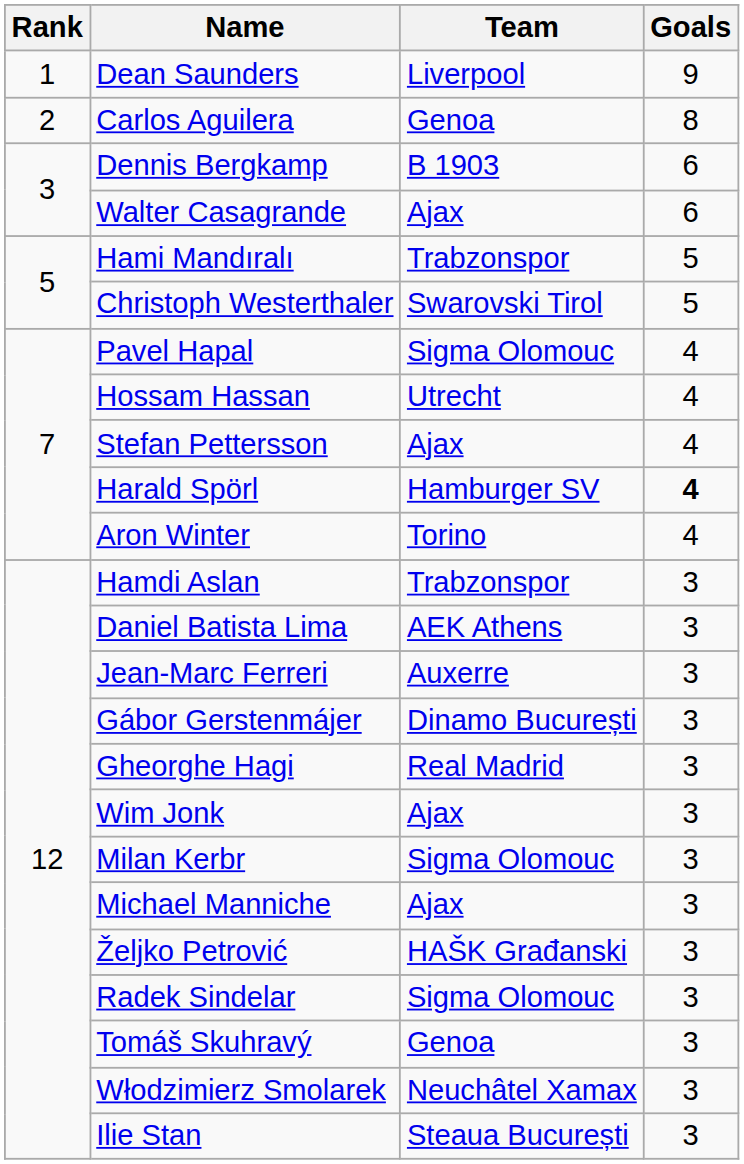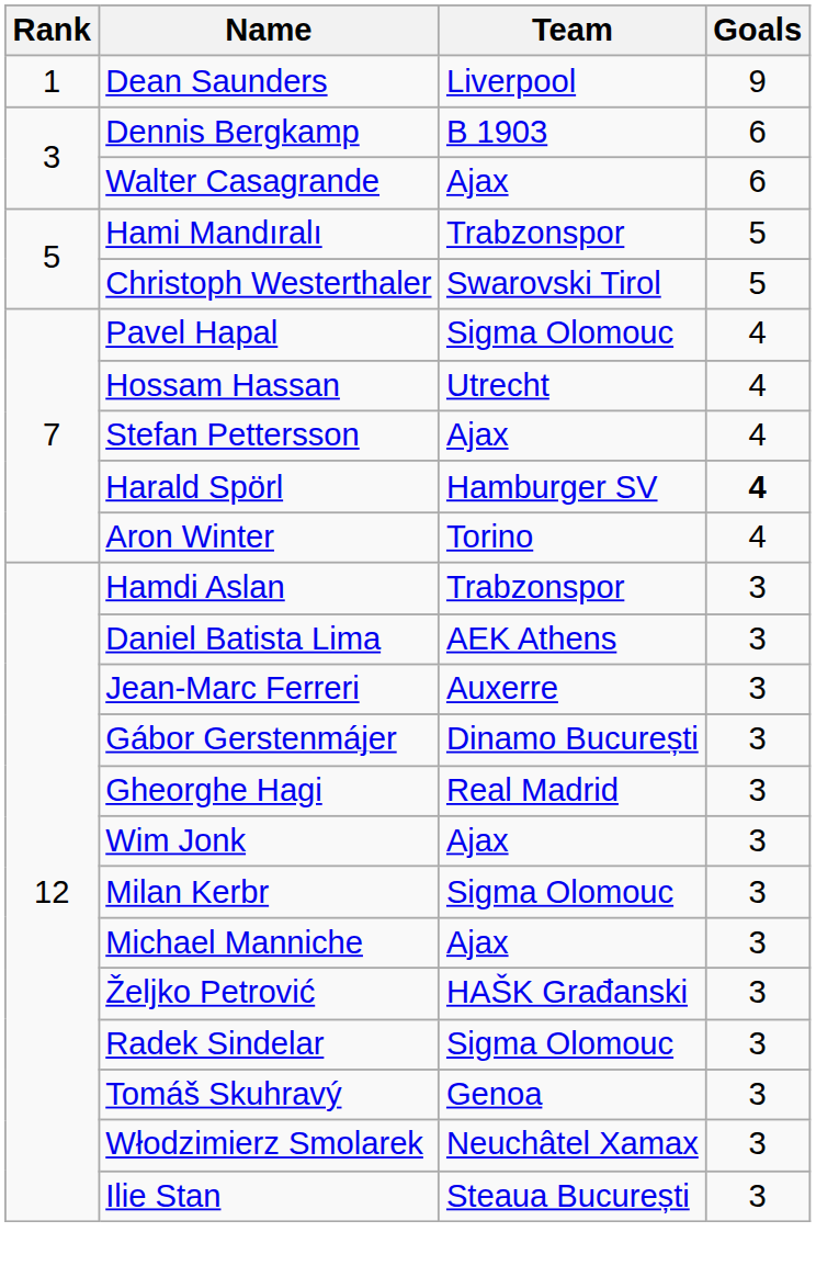 <table class="wikitable" style="text-align:center">
 <tr>
 <th>Rank</th>
 <th>Name</th>
 <th>Team</th>
 <th>Goals</th>
 </tr>
 <tr>
 <td>1</td>
 <td align="left"> <a href='#'>Dean Saunders</a></td>
 <td align="left"> <a href='#'>Liverpool</a></td>
 <td>9</td>
-</tr>
-<tr>
-<td>2</td>
-<td align="left"> <a href='#'>Carlos Aguilera</a></td>
-<td align="left"> <a href='#'>Genoa</a></td>
-<td>8</td>
 </tr>
 <tr>
 <td rowspan="2">3</td>
 <td align="left"> <a href='#'>Dennis Bergkamp</a></td>
 <td align="left"> <a href='#'>B 1903</a></td>
 <td>6</td>
 </tr>
 <tr>
 <td align="left"> <a href='#'>Walter Casagrande</a></td>
 <td align="left"> <a href='#'>Ajax</a></td>
 <td>6</td>
 </tr>
 <tr>
 <td rowspan="2">5</td>
 <td align="left"> <a href='#'>Hami Mandıralı</a></td>
 <td align="left"> <a href='#'>Trabzonspor</a></td>
 <td>5</td>
 </tr>
 <tr>
 <td align="left"> <a href='#'>Christoph Westerthaler</a></td>
 <td align="left"> <a href='#'>Swarovski Tirol</a></td>
 <td>5</td>
 </tr>
 <tr>
 <td rowspan="5">7</td>
 <td align="left"> <a href='#'>Pavel Hapal</a></td>
 <td align="left"> <a href='#'>Sigma Olomouc</a></td>
 <td>4</td>
 </tr>
 <tr>
 <td align="left"> <a href='#'>Hossam Hassan</a></td>
 <td align="left"> <a href='#'>Utrecht</a></td>
 <td>4</td>
 </tr>
 <tr>
 <td align="left"> <a href='#'>Stefan Pettersson</a></td>
 <td align="left"> <a href='#'>Ajax</a></td>
 <td>4</td>
 </tr>
 <tr>
 <td align="left"> <a href='#'>Harald Spörl</a></td>
 <td align="left"> <a href='#'>Hamburger SV</a></td>
 <td><strong>4</strong></td>
 </tr>
 <tr>
 <td align="left"> <a href='#'>Aron Winter</a></td>
 <td align="left"> <a href='#'>Torino</a></td>
 <td>4</td>
 </tr>
 <tr>
 <td rowspan="13">12</td>
 <td align="left"> <a href='#'>Hamdi Aslan</a></td>
 <td align="left"> <a href='#'>Trabzonspor</a></td>
 <td>3</td>
 </tr>
 <tr>
 <td align="left"> <a href='#'>Daniel Batista Lima</a></td>
 <td align="left"> <a href='#'>AEK Athens</a></td>
 <td>3</td>
 </tr>
 <tr>
 <td align="left"> <a href='#'>Jean-Marc Ferreri</a></td>
 <td align="left"> <a href='#'>Auxerre</a></td>
 <td>3</td>
 </tr>
 <tr>
 <td align="left"> <a href='#'>Gábor Gerstenmájer</a></td>
 <td align="left"> <a href='#'>Dinamo București</a></td>
 <td>3</td>
 </tr>
 <tr>
 <td align="left"> <a href='#'>Gheorghe Hagi</a></td>
 <td align="left"> <a href='#'>Real Madrid</a></td>
 <td>3</td>
 </tr>
 <tr>
 <td align="left"> <a href='#'>Wim Jonk</a></td>
 <td align="left"> <a href='#'>Ajax</a></td>
 <td>3</td>
 </tr>
 <tr>
 <td align="left"> <a href='#'>Milan Kerbr</a></td>
 <td align="left"> <a href='#'>Sigma Olomouc</a></td>
 <td>3</td>
 </tr>
 <tr>
 <td align="left"> <a href='#'>Michael Manniche</a></td>
 <td align="left"> <a href='#'>Ajax</a></td>
 <td>3</td>
 </tr>
 <tr>
 <td align="left"> <a href='#'>Željko Petrović</a></td>
 <td align="left"> <a href='#'>HAŠK Građanski</a></td>
 <td>3</td>
 </tr>
 <tr>
 <td align="left"> <a href='#'>Radek Sindelar</a></td>
 <td align="left"> <a href='#'>Sigma Olomouc</a></td>
 <td>3</td>
 </tr>
 <tr>
 <td align="left"> <a href='#'>Tomáš Skuhravý</a></td>
 <td align="left"> <a href='#'>Genoa</a></td>
 <td>3</td>
 </tr>
 <tr>
 <td align="left"> <a href='#'>Włodzimierz Smolarek</a></td>
 <td align="left"> <a href='#'>Neuchâtel Xamax</a></td>
 <td>3</td>
 </tr>
 <tr>
 <td align="left"> <a href='#'>Ilie Stan</a></td>
 <td align="left"> <a href='#'>Steaua București</a></td>
 <td>3</td>
 </tr>
 </table>
